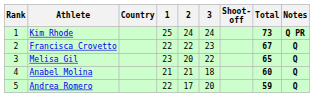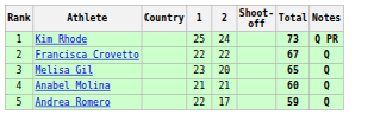 <table class="wikitable sortable" style="text-align:center">
 <tr>
 <th>Rank</th>
 <th>Athlete</th>
 <th>Country</th>
 <th class="unsortable" style="width: 28px">1</th>
 <th class="unsortable" style="width: 28px">2</th>
-<th class="unsortable" style="width: 28px">3</th>
 <th class="unsortable" style="width: 28px">Shoot-off</th>
 <th>Total</th>
 <th class="unsortable">Notes</th>
 </tr>
 <tr bgcolor=#ccffcc>
 <td>1</td>
 <td align="left"><a href='#'>Kim Rhode</a></td>
 <td align="left"></td>
 <td>25</td>
-<td>24</td>
 <td>24</td>
 <td></td>
 <td><strong>73</strong></td>
 <td><strong>Q</strong> <strong>PR</strong></td>
 </tr>
 <tr bgcolor=#ccffcc>
 <td>2</td>
 <td align="left"><a href='#'>Francisca Crovetto</a></td>
 <td align="left"></td>
 <td>22</td>
 <td>22</td>
-<td>23</td>
 <td></td>
 <td><strong>67</strong></td>
 <td><strong>Q</strong></td>
 </tr>
 <tr bgcolor=#ccffcc>
 <td>3</td>
 <td align="left"><a href='#'>Melisa Gil</a></td>
 <td align="left"></td>
 <td>23</td>
 <td>20</td>
-<td>22</td>
 <td></td>
 <td><strong>65</strong></td>
 <td><strong>Q</strong></td>
 </tr>
 <tr bgcolor=#ccffcc>
 <td>4</td>
 <td align="left"><a href='#'>Anabel Molina</a></td>
 <td align="left"></td>
 <td>21</td>
 <td>21</td>
-<td>18</td>
 <td></td>
 <td><strong>60</strong></td>
 <td><strong>Q</strong></td>
 </tr>
 <tr bgcolor=#ccffcc>
 <td>5</td>
 <td align="left"><a href='#'>Andrea Romero</a></td>
 <td align="left"></td>
 <td>22</td>
 <td>17</td>
-<td>20</td>
 <td></td>
 <td><strong>59</strong></td>
 <td><strong>Q</strong></td>
 </tr>
 </table>
